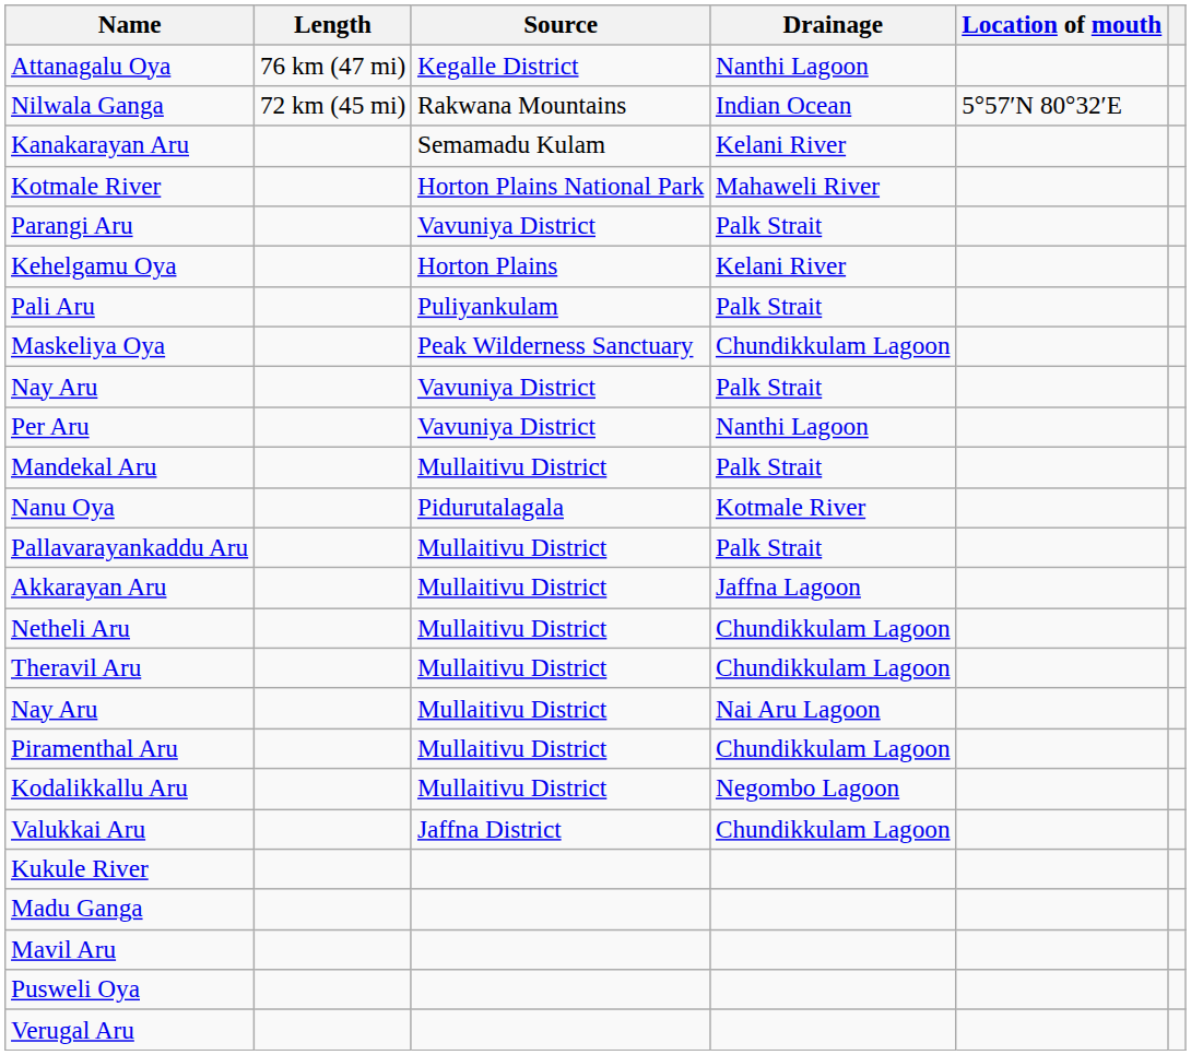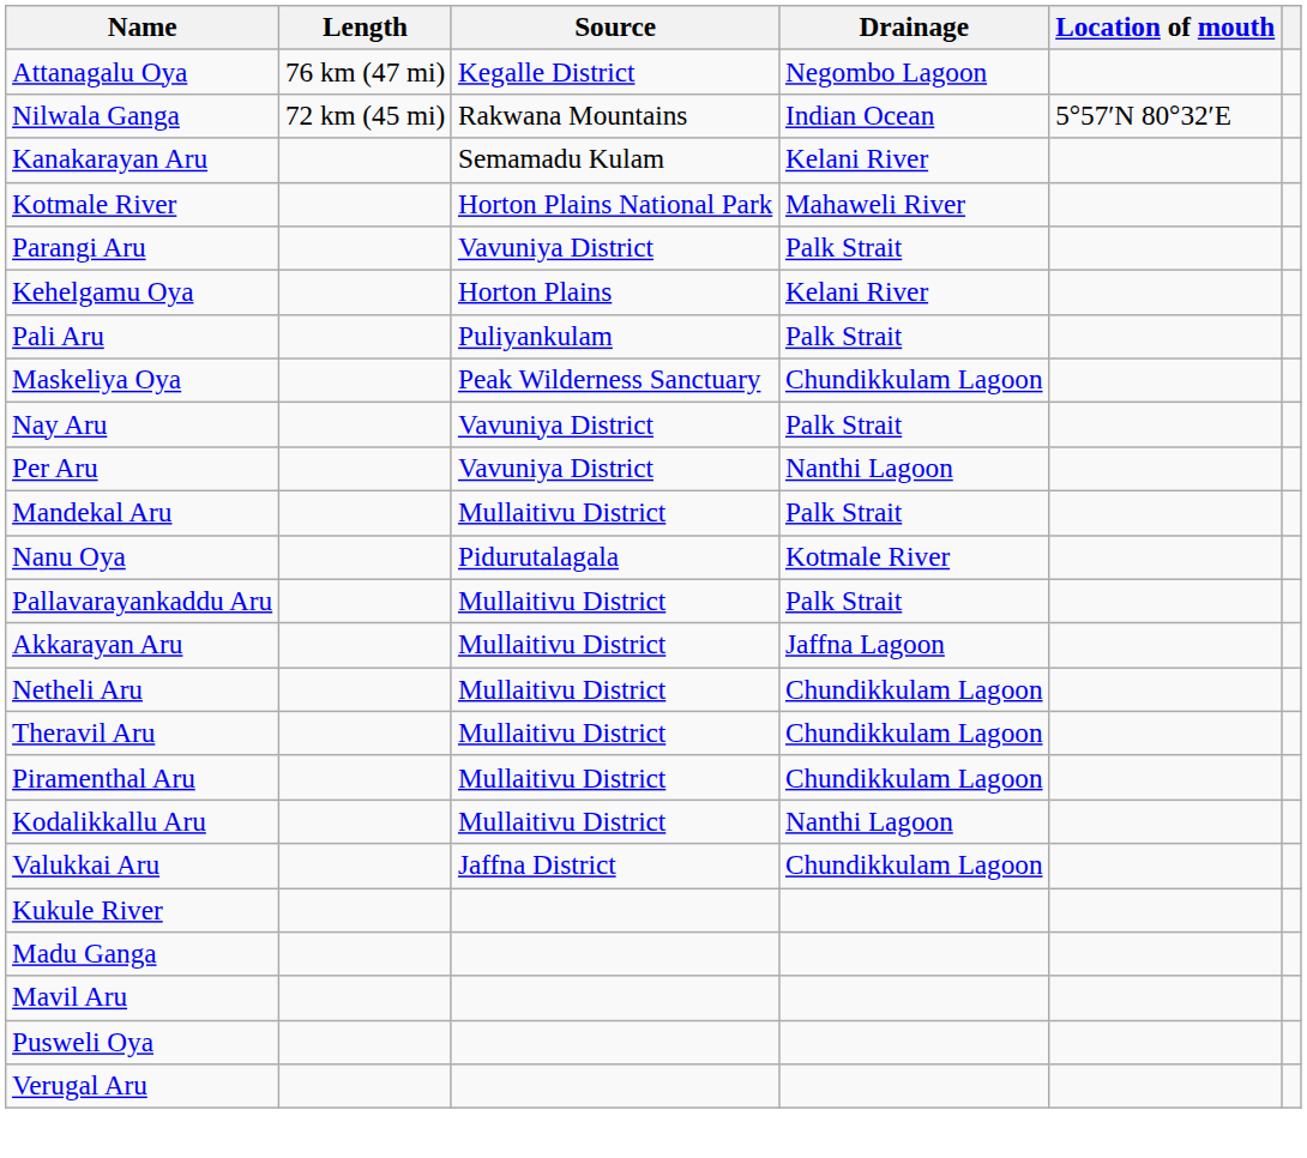 <table class="wikitable sortable static-row-numbers static-row-header-text">
 <tr>
 <th>Name</th>
 <th>Length</th>
 <th>Source</th>
 <th>Drainage</th>
 <th class="unsortable"><a href='#'>Location</a> of <a href='#'>mouth</a></th>
 <th class="unsortable"></th>
 </tr>
 <tr>
 <td><a href='#'>Attanagalu Oya</a></td>
 <td>76 km (47 mi)</td>
 <td><a href='#'>Kegalle District</a></td>
-<td><a href='#'>Nanthi Lagoon</a></td>
+<td><a href='#'>Negombo Lagoon</a></td>
 <td></td>
 <td></td>
 </tr>
 <tr>
 <td><a href='#'>Nilwala Ganga</a></td>
 <td>72 km (45 mi)</td>
 <td>Rakwana Mountains</td>
 <td><a href='#'>Indian Ocean</a></td>
 <td>5°57′N 80°32′E</td>
 <td></td>
 </tr>
 <tr>
 <td><a href='#'>Kanakarayan Aru</a></td>
 <td></td>
 <td>Semamadu Kulam</td>
 <td><a href='#'>Kelani River</a></td>
 <td> </td>
 <td> </td>
 </tr>
 <tr>
 <td><a href='#'>Kotmale River</a></td>
 <td></td>
 <td><a href='#'>Horton Plains National Park</a></td>
 <td><a href='#'>Mahaweli River</a></td>
 <td> </td>
 <td> </td>
 </tr>
 <tr>
 <td><a href='#'>Parangi Aru</a></td>
 <td></td>
 <td><a href='#'>Vavuniya District</a></td>
 <td><a href='#'>Palk Strait</a></td>
 <td> </td>
 <td> </td>
 </tr>
 <tr>
 <td><a href='#'>Kehelgamu Oya</a></td>
 <td></td>
 <td><a href='#'>Horton Plains</a></td>
 <td><a href='#'>Kelani River</a></td>
 <td> </td>
 <td> </td>
 </tr>
 <tr>
 <td><a href='#'>Pali Aru</a></td>
 <td></td>
 <td><a href='#'>Puliyankulam</a></td>
 <td><a href='#'>Palk Strait</a></td>
 <td> </td>
 <td> </td>
 </tr>
 <tr>
 <td><a href='#'>Maskeliya Oya</a></td>
 <td></td>
 <td><a href='#'>Peak Wilderness Sanctuary</a></td>
 <td><a href='#'>Chundikkulam Lagoon</a></td>
 <td> </td>
 <td> </td>
 </tr>
 <tr>
 <td><a href='#'>Nay Aru</a></td>
 <td></td>
 <td><a href='#'>Vavuniya District</a></td>
 <td><a href='#'>Palk Strait</a></td>
 <td> </td>
 <td> </td>
 </tr>
 <tr>
 <td><a href='#'>Per Aru</a></td>
 <td></td>
 <td><a href='#'>Vavuniya District</a></td>
 <td><a href='#'>Nanthi Lagoon</a></td>
 <td> </td>
 <td> </td>
 </tr>
 <tr>
 <td><a href='#'>Mandekal Aru</a></td>
 <td></td>
 <td><a href='#'>Mullaitivu District</a></td>
 <td><a href='#'>Palk Strait</a></td>
 <td> </td>
 <td> </td>
 </tr>
 <tr>
 <td><a href='#'>Nanu Oya</a></td>
 <td></td>
 <td><a href='#'>Pidurutalagala</a></td>
 <td><a href='#'>Kotmale River</a></td>
 <td> </td>
 <td> </td>
 </tr>
 <tr>
 <td><a href='#'>Pallavarayankaddu Aru</a></td>
 <td></td>
 <td><a href='#'>Mullaitivu District</a></td>
 <td><a href='#'>Palk Strait</a></td>
 <td> </td>
 <td> </td>
 </tr>
 <tr>
 <td><a href='#'>Akkarayan Aru</a></td>
 <td></td>
 <td><a href='#'>Mullaitivu District</a></td>
 <td><a href='#'>Jaffna Lagoon</a></td>
 <td> </td>
 <td> </td>
 </tr>
 <tr>
 <td><a href='#'>Netheli Aru</a></td>
 <td></td>
 <td><a href='#'>Mullaitivu District</a></td>
 <td><a href='#'>Chundikkulam Lagoon</a></td>
 <td> </td>
 <td> </td>
 </tr>
 <tr>
 <td><a href='#'>Theravil Aru</a></td>
 <td></td>
 <td><a href='#'>Mullaitivu District</a></td>
 <td><a href='#'>Chundikkulam Lagoon</a></td>
 <td> </td>
 <td> </td>
 </tr>
 <tr>
-<td><a href='#'>Nay Aru</a></td>
-<td></td>
-<td><a href='#'>Mullaitivu District</a></td>
-<td><a href='#'>Nai Aru Lagoon</a></td>
-<td> </td>
-<td> </td>
-</tr>
-<tr>
 <td><a href='#'>Piramenthal Aru</a></td>
 <td></td>
 <td><a href='#'>Mullaitivu District</a></td>
 <td><a href='#'>Chundikkulam Lagoon</a></td>
 <td> </td>
 <td> </td>
 </tr>
 <tr>
 <td><a href='#'>Kodalikkallu Aru</a></td>
 <td></td>
 <td><a href='#'>Mullaitivu District</a></td>
-<td><a href='#'>Negombo Lagoon</a></td>
+<td><a href='#'>Nanthi Lagoon</a></td>
 <td> </td>
 <td> </td>
 </tr>
 <tr>
 <td><a href='#'>Valukkai Aru</a></td>
 <td></td>
 <td><a href='#'>Jaffna District</a></td>
 <td><a href='#'>Chundikkulam Lagoon</a></td>
 <td> </td>
 <td> </td>
 </tr>
 <tr>
 <td><a href='#'>Kukule River</a></td>
 <td></td>
 <td></td>
 <td></td>
 <td></td>
 <td> </td>
 </tr>
 <tr>
 <td><a href='#'>Madu Ganga</a></td>
 <td></td>
 <td></td>
 <td></td>
 <td> </td>
 <td> </td>
 </tr>
 <tr>
 <td><a href='#'>Mavil Aru</a></td>
 <td></td>
 <td></td>
 <td></td>
 <td> </td>
 <td> </td>
 </tr>
 <tr>
 <td><a href='#'>Pusweli Oya</a></td>
 <td></td>
 <td></td>
 <td></td>
 <td> </td>
 <td> </td>
 </tr>
 <tr>
 <td><a href='#'>Verugal Aru</a></td>
 <td></td>
 <td></td>
 <td></td>
 <td> </td>
 <td> </td>
 </tr>
 </table>
